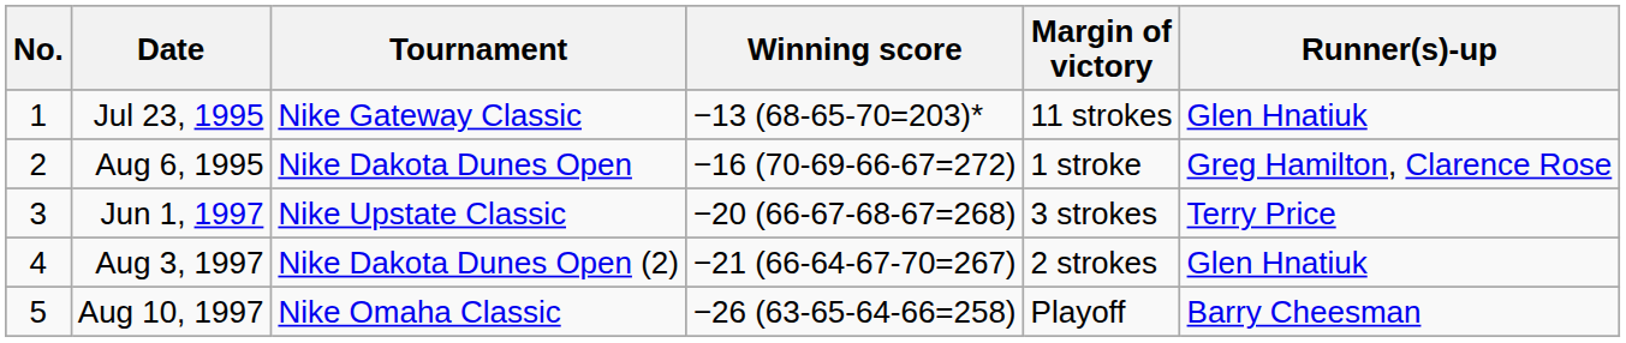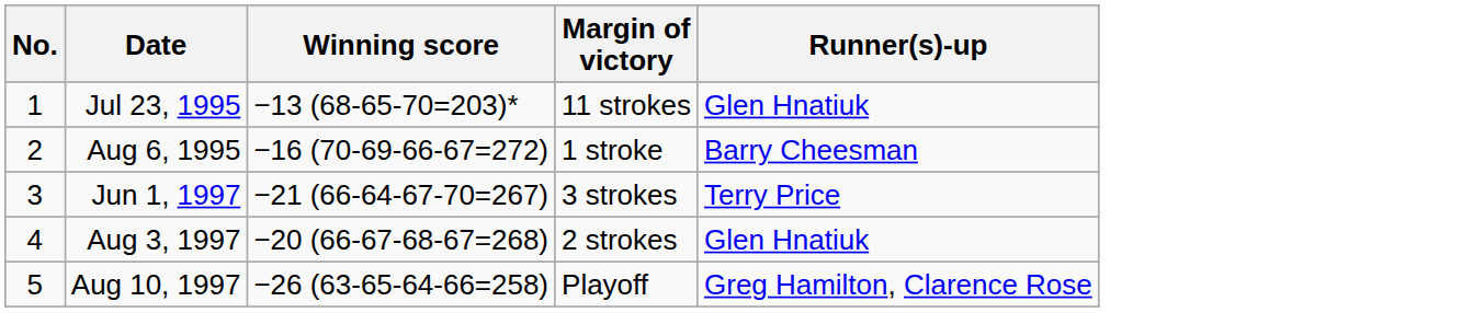 <table class="wikitable" style="font-size:95%;">
 <tr>
 <th>No.</th>
 <th>Date</th>
-<th>Tournament</th>
 <th>Winning score</th>
 <th>Margin of<br>victory</th>
 <th>Runner(s)-up</th>
 </tr>
 <tr>
 <td align=center>1</td>
 <td align=right>Jul 23, <a href='#'>1995</a></td>
-<td><a href='#'>Nike Gateway Classic</a></td>
 <td>−13 (68-65-70=203)*</td>
 <td>11 strokes</td>
 <td> <a href='#'>Glen Hnatiuk</a></td>
 </tr>
 <tr>
 <td align=center>2</td>
 <td align=right>Aug 6, 1995</td>
-<td><a href='#'>Nike Dakota Dunes Open</a></td>
 <td>−16 (70-69-66-67=272)</td>
 <td>1 stroke</td>
-<td> <a href='#'>Greg Hamilton</a>,  <a href='#'>Clarence Rose</a></td>
+<td> <a href='#'>Barry Cheesman</a></td>
 </tr>
 <tr>
 <td align=center>3</td>
 <td align=right>Jun 1, <a href='#'>1997</a></td>
-<td><a href='#'>Nike Upstate Classic</a></td>
-<td>−20 (66-67-68-67=268)</td>
+<td>−21 (66-64-67-70=267)</td>
 <td>3 strokes</td>
 <td> <a href='#'>Terry Price</a></td>
 </tr>
 <tr>
 <td align=center>4</td>
 <td align=right>Aug 3, 1997</td>
-<td><a href='#'>Nike Dakota Dunes Open</a> (2)</td>
-<td>−21 (66-64-67-70=267)</td>
+<td>−20 (66-67-68-67=268)</td>
 <td>2 strokes</td>
 <td> <a href='#'>Glen Hnatiuk</a></td>
 </tr>
 <tr>
 <td align=center>5</td>
 <td align=right>Aug 10, 1997</td>
-<td><a href='#'>Nike Omaha Classic</a></td>
 <td>−26 (63-65-64-66=258)</td>
 <td>Playoff</td>
-<td> <a href='#'>Barry Cheesman</a></td>
+<td> <a href='#'>Greg Hamilton</a>,  <a href='#'>Clarence Rose</a></td>
 </tr>
 </table>
